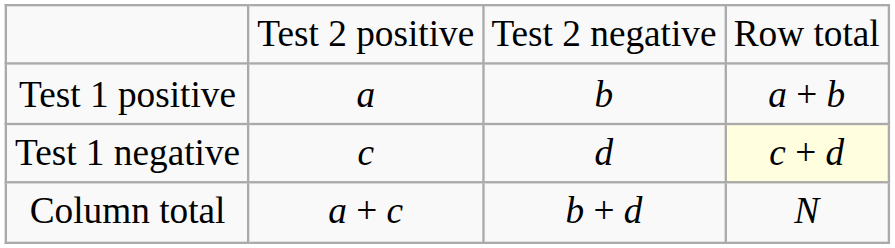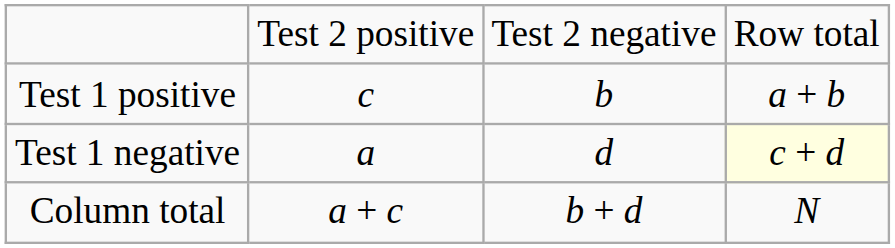 <table class="wikitable" style="text-align:center; margin:1em auto;">
 <tr>
 <td></td>
 <td>Test 2 positive</td>
 <td>Test 2 negative</td>
 <td>Row total</td>
 </tr>
 <tr>
 <td>Test 1 positive</td>
-<td><em>a</em></td>
+<td><em>c</em></td>
 <td><em>b</em></td>
 <td><em>a</em> + <em>b</em></td>
 </tr>
 <tr>
 <td>Test 1 negative</td>
-<td><em>c</em></td>
+<td><em>a</em></td>
 <td><em>d</em></td>
 <td style="background: lightyellow;"><em>c</em> + <em>d</em></td>
 </tr>
 <tr>
 <td>Column total</td>
 <td><em>a</em> + <em>c</em></td>
 <td><em>b</em> + <em>d</em></td>
 <td><em>N</em></td>
 </tr>
 </table>
